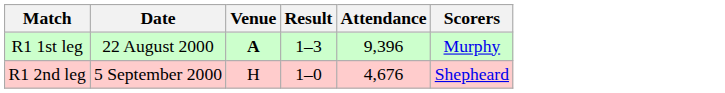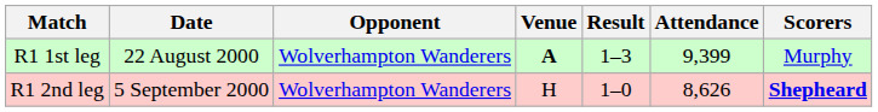 <table class="wikitable" style="font-size:100%; text-align:center">
 <tr>
 <th>Match</th>
 <th>Date</th>
+<th>Opponent</th>
 <th>Venue</th>
 <th>Result</th>
 <th>Attendance</th>
 <th>Scorers</th>
 </tr>
 <tr style="background: #CCFFCC;">
 <td>R1 1st leg</td>
 <td>22 August 2000</td>
+<td><a href='#'>Wolverhampton Wanderers</a></td>
 <td><strong>A</strong></td>
 <td>1–3</td>
-<td>9,396</td>
+<td>9,399</td>
 <td><a href='#'>Murphy</a></td>
 </tr>
 <tr style="background: #FFCCCC;">
 <td>R1 2nd leg</td>
 <td>5 September 2000</td>
+<td><a href='#'>Wolverhampton Wanderers</a></td>
 <td>H</td>
 <td>1–0</td>
-<td>4,676</td>
-<td><a href='#'>Shepheard</a></td>
+<td>8,626</td>
+<td><strong><a href='#'>Shepheard</a></strong></td>
 </tr>
 </table>
